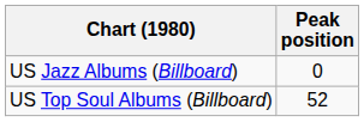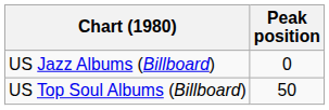 <table class="wikitable sortable" border="1">
 <tr>
 <th>Chart (1980)</th>
 <th>Peak<br>position</th>
 </tr>
 <tr>
 <td>US <a href='#'>Jazz Albums</a> (<em><a href='#'>Billboard</a></em>)</td>
 <td align="center">0</td>
 </tr>
 <tr>
 <td>US <a href='#'>Top Soul Albums</a> (<em>Billboard</em>)</td>
-<td align="center">52</td>
+<td align="center">50</td>
 </tr>
 </table>
